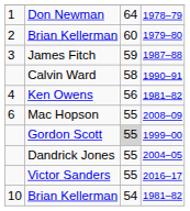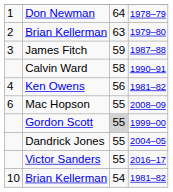 <table class="wikitable">
 <tr>
 </tr>
 <tr>
 <td>1</td>
 <td><a href='#'>Don Newman</a></td>
 <td>64</td>
 <td style="font-size:80%;"><a href='#'>1978–79</a></td>
 </tr>
 <tr>
 <td>2</td>
 <td><a href='#'>Brian Kellerman</a></td>
-<td>60</td>
+<td>63</td>
 <td style="font-size:80%;"><a href='#'>1979–80</a></td>
 </tr>
 <tr>
 <td>3</td>
 <td>James Fitch</td>
 <td>59</td>
 <td style="font-size:80%;"><a href='#'>1987–88</a></td>
 </tr>
 <tr>
 <td></td>
 <td>Calvin Ward</td>
 <td>58</td>
 <td style="font-size:80%;"><a href='#'>1990–91</a></td>
 </tr>
 <tr>
 <td>4</td>
 <td><a href='#'>Ken Owens</a></td>
 <td>56</td>
 <td style="font-size:80%;"><a href='#'>1981–82</a></td>
 </tr>
 <tr>
 <td>6</td>
 <td>Mac Hopson</td>
 <td>55</td>
 <td style="font-size:80%;"><a href='#'>2008–09</a></td>
 </tr>
 <tr>
 <td></td>
 <td><a href='#'>Gordon Scott</a></td>
 <td style="background: lightgrey;">55</td>
 <td style="font-size:80%;"><a href='#'>1999–00</a></td>
 </tr>
 <tr>
 <td></td>
 <td>Dandrick Jones</td>
 <td>55</td>
 <td style="font-size:80%;"><a href='#'>2004–05</a></td>
 </tr>
 <tr>
 <td></td>
 <td><a href='#'>Victor Sanders</a></td>
 <td>55</td>
 <td style="font-size:80%;"><a href='#'>2016–17</a></td>
 </tr>
 <tr>
 <td>10</td>
 <td><a href='#'>Brian Kellerman</a></td>
 <td>54</td>
 <td style="font-size:80%;"><a href='#'>1981–82</a></td>
 </tr>
 </table>
